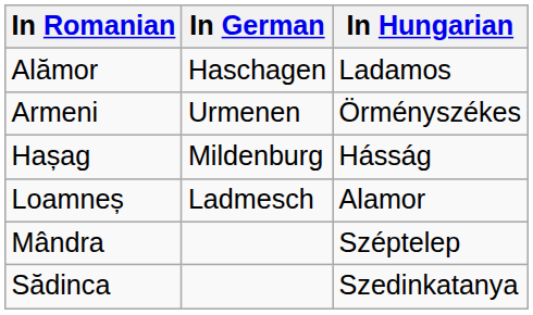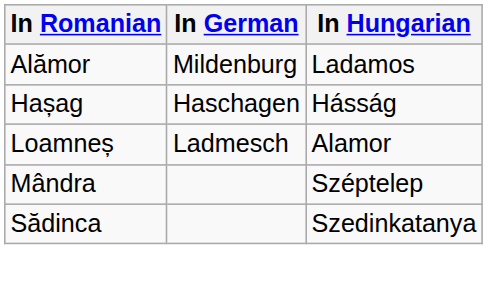 <table class="wikitable">
 <tr>
 <th>In <a href='#'>Romanian</a></th>
 <th>In <a href='#'>German</a></th>
 <th>In <a href='#'>Hungarian</a></th>
 </tr>
 <tr>
 <td>Alămor</td>
-<td>Haschagen</td>
+<td>Mildenburg</td>
 <td>Ladamos</td>
 </tr>
 <tr>
-<td>Armeni</td>
-<td>Urmenen</td>
-<td>Örményszékes</td>
-</tr>
-<tr>
 <td>Hașag</td>
-<td>Mildenburg</td>
+<td>Haschagen</td>
 <td>Hásság</td>
 </tr>
 <tr>
 <td>Loamneș</td>
 <td>Ladmesch</td>
 <td>Alamor</td>
 </tr>
 <tr>
 <td>Mândra</td>
 <td></td>
 <td>Széptelep</td>
 </tr>
 <tr>
 <td>Sădinca</td>
 <td></td>
 <td>Szedinkatanya</td>
 </tr>
 </table>
